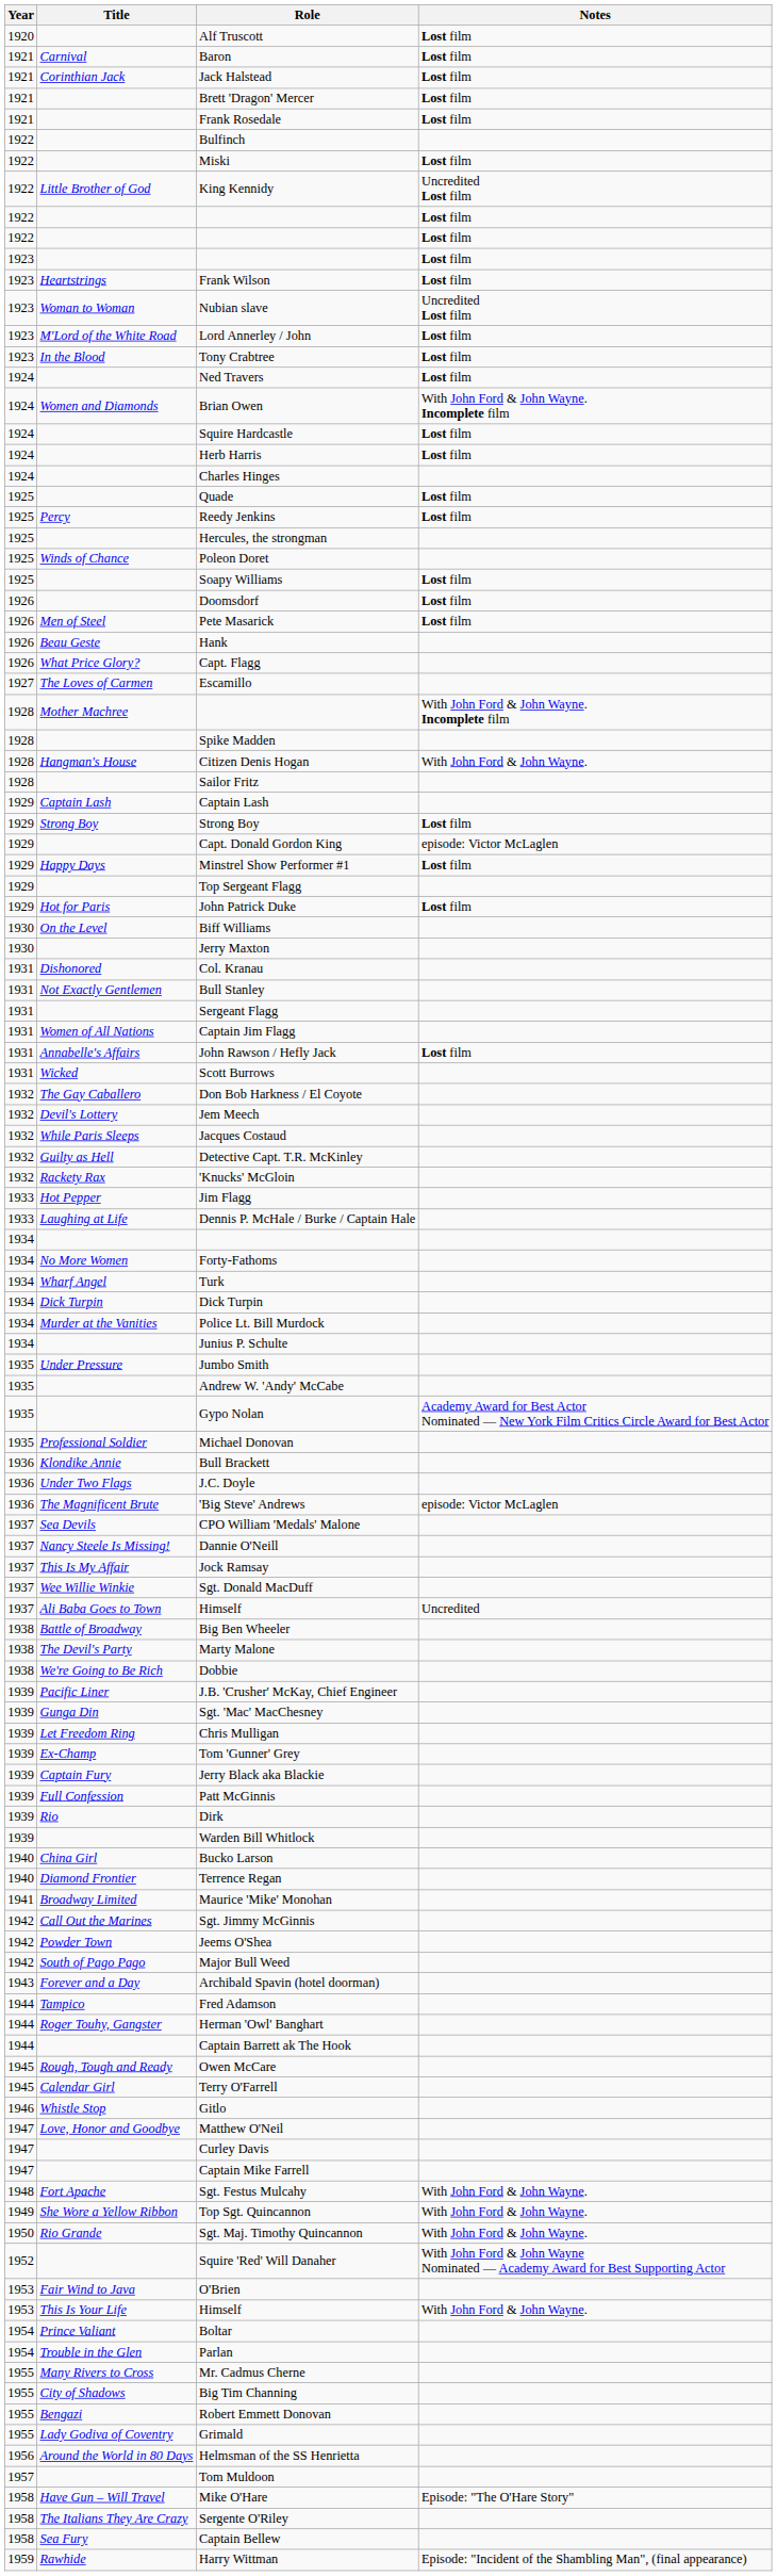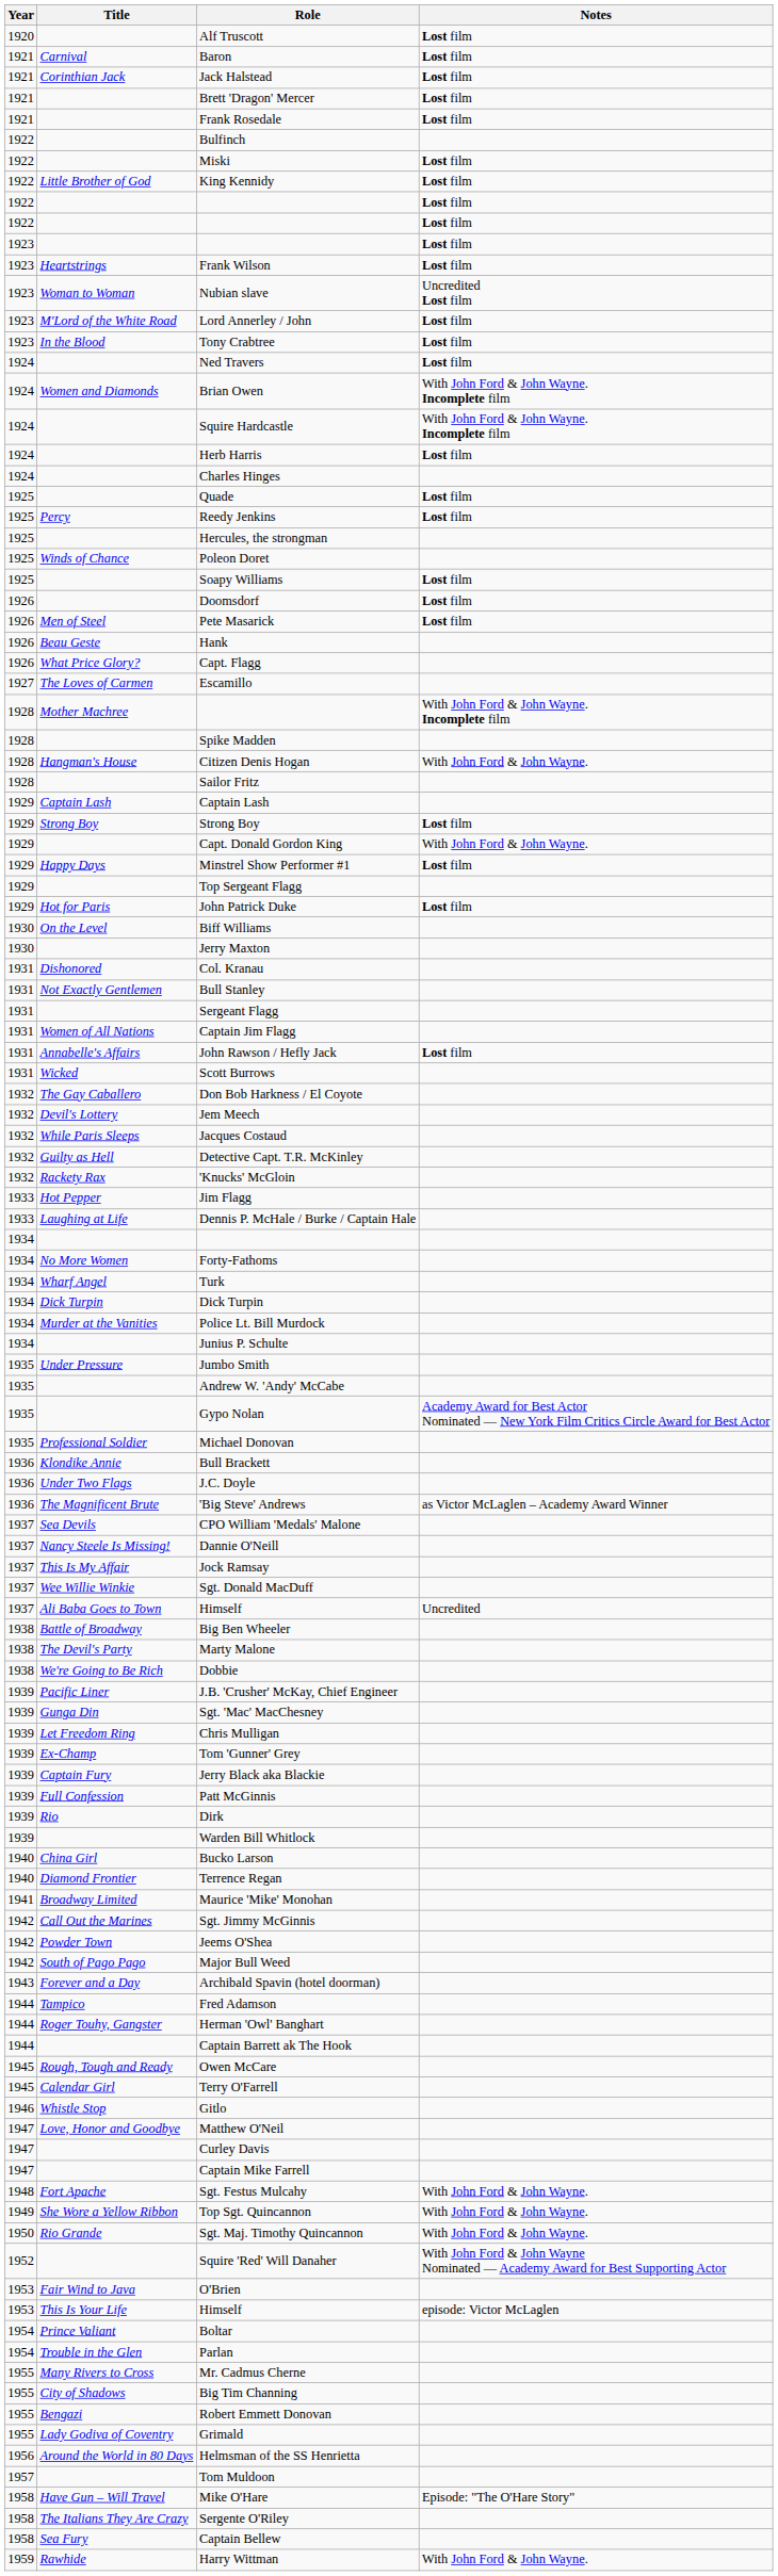 <table class="wikitable sortable">
 <tr>
 <th>Year</th>
 <th>Title</th>
 <th>Role</th>
 <th class="unsortable">Notes</th>
 </tr>
 <tr>
 <td>1920</td>
 <td><em></em></td>
 <td>Alf Truscott</td>
 <td><strong>Lost</strong> film</td>
 </tr>
 <tr>
 <td>1921</td>
 <td><em><a href='#'>Carnival</a></em></td>
 <td>Baron</td>
 <td><strong>Lost</strong> film</td>
 </tr>
 <tr>
 <td>1921</td>
 <td><em><a href='#'>Corinthian Jack</a></em></td>
 <td>Jack Halstead</td>
 <td><strong>Lost</strong> film</td>
 </tr>
 <tr>
 <td>1921</td>
 <td><em></em></td>
 <td>Brett 'Dragon' Mercer</td>
 <td><strong>Lost</strong> film</td>
 </tr>
 <tr>
 <td>1921</td>
 <td><em></em></td>
 <td>Frank Rosedale</td>
 <td><strong>Lost</strong> film</td>
 </tr>
 <tr>
 <td>1922</td>
 <td><em></em></td>
 <td>Bulfinch</td>
 <td></td>
 </tr>
 <tr>
 <td>1922</td>
 <td><em></em></td>
 <td>Miski</td>
 <td><strong>Lost</strong> film</td>
 </tr>
 <tr>
 <td>1922</td>
 <td><em><a href='#'>Little Brother of God</a></em></td>
 <td>King Kennidy</td>
-<td>Uncredited <br> <strong>Lost</strong> film</td>
+<td><strong>Lost</strong> film</td>
 </tr>
 <tr>
 <td>1922</td>
 <td><em></em></td>
 <td></td>
 <td><strong>Lost</strong> film</td>
 </tr>
 <tr>
 <td>1922</td>
 <td><em></em></td>
 <td></td>
 <td><strong>Lost</strong> film</td>
 </tr>
 <tr>
 <td>1923</td>
 <td><em></em></td>
 <td></td>
 <td><strong>Lost</strong> film</td>
 </tr>
 <tr>
 <td>1923</td>
 <td><em><a href='#'>Heartstrings</a></em></td>
 <td>Frank Wilson</td>
 <td><strong>Lost</strong> film</td>
 </tr>
 <tr>
 <td>1923</td>
 <td><em><a href='#'>Woman to Woman</a></em></td>
 <td>Nubian slave</td>
 <td>Uncredited <br> <strong>Lost</strong> film</td>
 </tr>
 <tr>
 <td>1923</td>
 <td><em><a href='#'>M'Lord of the White Road</a></em></td>
 <td>Lord Annerley / John</td>
 <td><strong>Lost</strong> film</td>
 </tr>
 <tr>
 <td>1923</td>
 <td><em><a href='#'>In the Blood</a></em></td>
 <td>Tony Crabtree</td>
 <td><strong>Lost</strong> film</td>
 </tr>
 <tr>
 <td>1924</td>
 <td><em></em></td>
 <td>Ned Travers</td>
 <td><strong>Lost</strong> film</td>
 </tr>
 <tr>
 <td>1924</td>
 <td><em><a href='#'>Women and Diamonds</a></em></td>
 <td>Brian Owen</td>
 <td>With <a href='#'>John Ford</a> & <a href='#'>John Wayne</a>. <br> <strong>Incomplete</strong> film</td>
 </tr>
 <tr>
 <td>1924</td>
 <td><em></em></td>
 <td>Squire Hardcastle</td>
-<td><strong>Lost</strong> film</td>
+<td>With <a href='#'>John Ford</a> & <a href='#'>John Wayne</a>. <br> <strong>Incomplete</strong> film</td>
 </tr>
 <tr>
 <td>1924</td>
 <td><em></em></td>
 <td>Herb Harris</td>
 <td><strong>Lost</strong> film</td>
 </tr>
 <tr>
 <td>1924</td>
 <td><em></em></td>
 <td>Charles Hinges</td>
 <td></td>
 </tr>
 <tr>
 <td>1925</td>
 <td><em></em></td>
 <td>Quade</td>
 <td><strong>Lost</strong> film</td>
 </tr>
 <tr>
 <td>1925</td>
 <td><em><a href='#'>Percy</a></em></td>
 <td>Reedy Jenkins</td>
 <td><strong>Lost</strong> film</td>
 </tr>
 <tr>
 <td>1925</td>
 <td><em></em></td>
 <td>Hercules, the strongman</td>
 <td></td>
 </tr>
 <tr>
 <td>1925</td>
 <td><em><a href='#'>Winds of Chance</a></em></td>
 <td>Poleon Doret</td>
 <td></td>
 </tr>
 <tr>
 <td>1925</td>
 <td><em></em></td>
 <td>Soapy Williams</td>
 <td><strong>Lost</strong> film</td>
 </tr>
 <tr>
 <td>1926</td>
 <td><em></em></td>
 <td>Doomsdorf</td>
 <td><strong>Lost</strong> film</td>
 </tr>
 <tr>
 <td>1926</td>
 <td><em><a href='#'>Men of Steel</a></em></td>
 <td>Pete Masarick</td>
 <td><strong>Lost</strong> film</td>
 </tr>
 <tr>
 <td>1926</td>
 <td><em><a href='#'>Beau Geste</a></em></td>
 <td>Hank</td>
 <td></td>
 </tr>
 <tr>
 <td>1926</td>
 <td><em><a href='#'>What Price Glory?</a></em></td>
 <td>Capt. Flagg</td>
 <td></td>
 </tr>
 <tr>
 <td>1927</td>
 <td><em><a href='#'>The Loves of Carmen</a></em></td>
 <td>Escamillo</td>
 <td></td>
 </tr>
 <tr>
 <td>1928</td>
 <td><em><a href='#'>Mother Machree</a></em></td>
 <td></td>
 <td>With <a href='#'>John Ford</a> & <a href='#'>John Wayne</a>. <br> <strong>Incomplete</strong> film</td>
 </tr>
 <tr>
 <td>1928</td>
 <td><em></em></td>
 <td>Spike Madden</td>
 <td></td>
 </tr>
 <tr>
 <td>1928</td>
 <td><em><a href='#'>Hangman's House</a></em></td>
 <td>Citizen Denis Hogan</td>
 <td>With <a href='#'>John Ford</a> & <a href='#'>John Wayne</a>.</td>
 </tr>
 <tr>
 <td>1928</td>
 <td><em></em></td>
 <td>Sailor Fritz</td>
 <td></td>
 </tr>
 <tr>
 <td>1929</td>
 <td><em><a href='#'>Captain Lash</a></em></td>
 <td>Captain Lash</td>
 <td></td>
 </tr>
 <tr>
 <td>1929</td>
 <td><em><a href='#'>Strong Boy</a></em></td>
 <td>Strong Boy</td>
 <td><strong>Lost</strong> film</td>
 </tr>
 <tr>
 <td>1929</td>
 <td><em></em></td>
 <td>Capt. Donald Gordon King</td>
-<td>episode: Victor McLaglen</td>
+<td>With <a href='#'>John Ford</a> & <a href='#'>John Wayne</a>.</td>
 </tr>
 <tr>
 <td>1929</td>
 <td><em><a href='#'>Happy Days</a></em></td>
 <td>Minstrel Show Performer #1</td>
 <td><strong>Lost</strong> film</td>
 </tr>
 <tr>
 <td>1929</td>
 <td><em></em></td>
 <td>Top Sergeant Flagg</td>
 <td></td>
 </tr>
 <tr>
 <td>1929</td>
 <td><em><a href='#'>Hot for Paris</a></em></td>
 <td>John Patrick Duke</td>
 <td><strong>Lost</strong> film</td>
 </tr>
 <tr>
 <td>1930</td>
 <td><em><a href='#'>On the Level</a></em></td>
 <td>Biff Williams</td>
 <td></td>
 </tr>
 <tr>
 <td>1930</td>
 <td><em></em></td>
 <td>Jerry Maxton</td>
 <td></td>
 </tr>
 <tr>
 <td>1931</td>
 <td><em><a href='#'>Dishonored</a></em></td>
 <td>Col. Kranau</td>
 <td></td>
 </tr>
 <tr>
 <td>1931</td>
 <td><em><a href='#'>Not Exactly Gentlemen</a></em></td>
 <td>Bull Stanley</td>
 <td></td>
 </tr>
 <tr>
 <td>1931</td>
 <td><em></em></td>
 <td>Sergeant Flagg</td>
 <td></td>
 </tr>
 <tr>
 <td>1931</td>
 <td><em><a href='#'>Women of All Nations</a></em></td>
 <td>Captain Jim Flagg</td>
 <td></td>
 </tr>
 <tr>
 <td>1931</td>
 <td><em><a href='#'>Annabelle's Affairs</a></em></td>
 <td>John Rawson / Hefly Jack</td>
 <td><strong>Lost</strong> film</td>
 </tr>
 <tr>
 <td>1931</td>
 <td><em><a href='#'>Wicked</a></em></td>
 <td>Scott Burrows</td>
 <td></td>
 </tr>
 <tr>
 <td>1932</td>
 <td><em><a href='#'>The Gay Caballero</a></em></td>
 <td>Don Bob Harkness / El Coyote</td>
 <td></td>
 </tr>
 <tr>
 <td>1932</td>
 <td><em><a href='#'>Devil's Lottery</a></em></td>
 <td>Jem Meech</td>
 <td></td>
 </tr>
 <tr>
 <td>1932</td>
 <td><em><a href='#'>While Paris Sleeps</a></em></td>
 <td>Jacques Costaud</td>
 <td></td>
 </tr>
 <tr>
 <td>1932</td>
 <td><em><a href='#'>Guilty as Hell</a></em></td>
 <td>Detective Capt. T.R. McKinley</td>
 <td></td>
 </tr>
 <tr>
 <td>1932</td>
 <td><em><a href='#'>Rackety Rax</a></em></td>
 <td>'Knucks' McGloin</td>
 <td></td>
 </tr>
 <tr>
 <td>1933</td>
 <td><em><a href='#'>Hot Pepper</a></em></td>
 <td>Jim Flagg</td>
 <td></td>
 </tr>
 <tr>
 <td>1933</td>
 <td><em><a href='#'>Laughing at Life</a></em></td>
 <td>Dennis P. McHale / Burke / Captain Hale</td>
 <td></td>
 </tr>
 <tr>
 <td>1934</td>
 <td><em></em></td>
 <td></td>
 <td></td>
 </tr>
 <tr>
 <td>1934</td>
 <td><em><a href='#'>No More Women</a></em></td>
 <td>Forty-Fathoms</td>
 <td></td>
 </tr>
 <tr>
 <td>1934</td>
 <td><em><a href='#'>Wharf Angel</a></em></td>
 <td>Turk</td>
 <td></td>
 </tr>
 <tr>
 <td>1934</td>
 <td><em><a href='#'>Dick Turpin</a></em></td>
 <td>Dick Turpin</td>
 <td></td>
 </tr>
 <tr>
 <td>1934</td>
 <td><em><a href='#'>Murder at the Vanities</a></em></td>
 <td>Police Lt. Bill Murdock</td>
 <td></td>
 </tr>
 <tr>
 <td>1934</td>
 <td><em></em></td>
 <td>Junius P. Schulte</td>
 <td></td>
 </tr>
 <tr>
 <td>1935</td>
 <td><em><a href='#'>Under Pressure</a></em></td>
 <td>Jumbo Smith</td>
 <td></td>
 </tr>
 <tr>
 <td>1935</td>
 <td><em></em></td>
 <td>Andrew W. 'Andy' McCabe</td>
 <td></td>
 </tr>
 <tr>
 <td>1935</td>
 <td><em></em></td>
 <td>Gypo Nolan</td>
 <td><a href='#'>Academy Award for Best Actor</a><br>Nominated — <a href='#'>New York Film Critics Circle Award for Best Actor</a></td>
 </tr>
 <tr>
 <td>1935</td>
 <td><em><a href='#'>Professional Soldier</a></em></td>
 <td>Michael Donovan</td>
 <td></td>
 </tr>
 <tr>
 <td>1936</td>
 <td><em><a href='#'>Klondike Annie</a></em></td>
 <td>Bull Brackett</td>
 <td></td>
 </tr>
 <tr>
 <td>1936</td>
 <td><em><a href='#'>Under Two Flags</a></em></td>
 <td>J.C. Doyle</td>
 <td></td>
 </tr>
 <tr>
 <td>1936</td>
 <td><em><a href='#'>The Magnificent Brute</a></em></td>
 <td>'Big Steve' Andrews</td>
-<td>episode: Victor McLaglen</td>
+<td>as Victor McLaglen – Academy Award Winner</td>
 </tr>
 <tr>
 <td>1937</td>
 <td><em><a href='#'>Sea Devils</a></em></td>
 <td>CPO William 'Medals' Malone</td>
 <td></td>
 </tr>
 <tr>
 <td>1937</td>
 <td><em><a href='#'>Nancy Steele Is Missing!</a></em></td>
 <td>Dannie O'Neill</td>
 <td></td>
 </tr>
 <tr>
 <td>1937</td>
 <td><em><a href='#'>This Is My Affair</a></em></td>
 <td>Jock Ramsay</td>
 <td></td>
 </tr>
 <tr>
 <td>1937</td>
 <td><em><a href='#'>Wee Willie Winkie</a></em></td>
 <td>Sgt. Donald MacDuff</td>
 <td></td>
 </tr>
 <tr>
 <td>1937</td>
 <td><em><a href='#'>Ali Baba Goes to Town</a></em></td>
 <td>Himself</td>
 <td>Uncredited</td>
 </tr>
 <tr>
 <td>1938</td>
 <td><em><a href='#'>Battle of Broadway</a></em></td>
 <td>Big Ben Wheeler</td>
 <td></td>
 </tr>
 <tr>
 <td>1938</td>
 <td><em><a href='#'>The Devil's Party</a></em></td>
 <td>Marty Malone</td>
 <td></td>
 </tr>
 <tr>
 <td>1938</td>
 <td><em><a href='#'>We're Going to Be Rich</a></em></td>
 <td>Dobbie</td>
 <td></td>
 </tr>
 <tr>
 <td>1939</td>
 <td><em><a href='#'>Pacific Liner</a></em></td>
 <td>J.B. 'Crusher' McKay, Chief Engineer</td>
 <td></td>
 </tr>
 <tr>
 <td>1939</td>
 <td><em><a href='#'>Gunga Din</a></em></td>
 <td>Sgt. 'Mac' MacChesney</td>
 <td></td>
 </tr>
 <tr>
 <td>1939</td>
 <td><em><a href='#'>Let Freedom Ring</a></em></td>
 <td>Chris Mulligan</td>
 <td></td>
 </tr>
 <tr>
 <td>1939</td>
 <td><em><a href='#'>Ex-Champ</a></em></td>
 <td>Tom 'Gunner' Grey</td>
 <td></td>
 </tr>
 <tr>
 <td>1939</td>
 <td><em><a href='#'>Captain Fury</a></em></td>
 <td>Jerry Black aka Blackie</td>
 <td></td>
 </tr>
 <tr>
 <td>1939</td>
 <td><em><a href='#'>Full Confession</a></em></td>
 <td>Patt McGinnis</td>
 <td></td>
 </tr>
 <tr>
 <td>1939</td>
 <td><em><a href='#'>Rio</a></em></td>
 <td>Dirk</td>
 <td></td>
 </tr>
 <tr>
 <td>1939</td>
 <td><em></em></td>
 <td>Warden Bill Whitlock</td>
 <td></td>
 </tr>
 <tr>
 <td>1940</td>
 <td><em><a href='#'>China Girl</a></em></td>
 <td>Bucko Larson</td>
 <td></td>
 </tr>
 <tr>
 <td>1940</td>
 <td><em><a href='#'>Diamond Frontier</a></em></td>
 <td>Terrence Regan</td>
 <td></td>
 </tr>
 <tr>
 <td>1941</td>
 <td><em><a href='#'>Broadway Limited</a></em></td>
 <td>Maurice 'Mike' Monohan</td>
 <td></td>
 </tr>
 <tr>
 <td>1942</td>
 <td><em><a href='#'>Call Out the Marines</a></em></td>
 <td>Sgt. Jimmy McGinnis</td>
 <td></td>
 </tr>
 <tr>
 <td>1942</td>
 <td><em><a href='#'>Powder Town</a></em></td>
 <td>Jeems O'Shea</td>
 <td></td>
 </tr>
 <tr>
 <td>1942</td>
 <td><em><a href='#'>South of Pago Pago</a></em></td>
 <td>Major Bull Weed</td>
 <td></td>
 </tr>
 <tr>
 <td>1943</td>
 <td><em><a href='#'>Forever and a Day</a></em></td>
 <td>Archibald Spavin (hotel doorman)</td>
 <td></td>
 </tr>
 <tr>
 <td>1944</td>
 <td><em><a href='#'>Tampico</a></em></td>
 <td>Fred Adamson</td>
 <td></td>
 </tr>
 <tr>
 <td>1944</td>
 <td><em><a href='#'>Roger Touhy, Gangster</a></em></td>
 <td>Herman 'Owl' Banghart</td>
 <td></td>
 </tr>
 <tr>
 <td>1944</td>
 <td><em></em></td>
 <td>Captain Barrett ak The Hook</td>
 <td></td>
 </tr>
 <tr>
 <td>1945</td>
 <td><em><a href='#'>Rough, Tough and Ready</a></em></td>
 <td>Owen McCare</td>
 <td></td>
 </tr>
 <tr>
 <td>1945</td>
 <td><em><a href='#'>Calendar Girl</a></em></td>
 <td>Terry O'Farrell</td>
 <td></td>
 </tr>
 <tr>
 <td>1946</td>
 <td><em><a href='#'>Whistle Stop</a></em></td>
 <td>Gitlo</td>
 <td></td>
 </tr>
 <tr>
 <td>1947</td>
 <td><em><a href='#'>Love, Honor and Goodbye</a></em></td>
 <td>Matthew O'Neil</td>
 <td></td>
 </tr>
 <tr>
 <td>1947</td>
 <td><em></em></td>
 <td>Curley Davis</td>
 <td></td>
 </tr>
 <tr>
 <td>1947</td>
 <td><em></em></td>
 <td>Captain Mike Farrell</td>
 <td></td>
 </tr>
 <tr>
 <td>1948</td>
 <td><em><a href='#'>Fort Apache</a></em></td>
 <td>Sgt. Festus Mulcahy</td>
 <td>With <a href='#'>John Ford</a> & <a href='#'>John Wayne</a>.</td>
 </tr>
 <tr>
 <td>1949</td>
 <td><em><a href='#'>She Wore a Yellow Ribbon</a></em></td>
 <td>Top Sgt. Quincannon</td>
 <td>With <a href='#'>John Ford</a> & <a href='#'>John Wayne</a>.</td>
 </tr>
 <tr>
 <td>1950</td>
 <td><em><a href='#'>Rio Grande</a></em></td>
 <td>Sgt. Maj. Timothy Quincannon</td>
 <td>With <a href='#'>John Ford</a> & <a href='#'>John Wayne</a>.</td>
 </tr>
 <tr>
 <td>1952</td>
 <td><em></em></td>
 <td>Squire 'Red' Will Danaher</td>
 <td>With <a href='#'>John Ford</a> & <a href='#'>John Wayne</a><br>Nominated — <a href='#'>Academy Award for Best Supporting Actor</a></td>
 </tr>
 <tr>
 <td>1953</td>
 <td><em><a href='#'>Fair Wind to Java</a></em></td>
 <td>O'Brien</td>
 <td></td>
 </tr>
 <tr>
 <td>1953</td>
 <td><em><a href='#'>This Is Your Life</a></em></td>
 <td>Himself</td>
-<td>With <a href='#'>John Ford</a> & <a href='#'>John Wayne</a>.</td>
+<td>episode: Victor McLaglen</td>
 </tr>
 <tr>
 <td>1954</td>
 <td><em><a href='#'>Prince Valiant</a></em></td>
 <td>Boltar</td>
 <td></td>
 </tr>
 <tr>
 <td>1954</td>
 <td><em><a href='#'>Trouble in the Glen</a></em></td>
 <td>Parlan</td>
 <td></td>
 </tr>
 <tr>
 <td>1955</td>
 <td><em><a href='#'>Many Rivers to Cross</a></em></td>
 <td>Mr. Cadmus Cherne</td>
 <td></td>
 </tr>
 <tr>
 <td>1955</td>
 <td><em><a href='#'>City of Shadows</a></em></td>
 <td>Big Tim Channing</td>
 <td></td>
 </tr>
 <tr>
 <td>1955</td>
 <td><em><a href='#'>Bengazi</a></em></td>
 <td>Robert Emmett Donovan</td>
 <td></td>
 </tr>
 <tr>
 <td>1955</td>
 <td><em><a href='#'>Lady Godiva of Coventry</a></em></td>
 <td>Grimald</td>
 <td></td>
 </tr>
 <tr>
 <td>1956</td>
 <td><em><a href='#'>Around the World in 80 Days</a></em></td>
 <td>Helmsman of the SS Henrietta</td>
 <td></td>
 </tr>
 <tr>
 <td>1957</td>
 <td><em></em></td>
 <td>Tom Muldoon</td>
 <td></td>
 </tr>
 <tr>
 <td>1958</td>
 <td><em><a href='#'>Have Gun – Will Travel</a></em></td>
 <td>Mike O'Hare</td>
 <td>Episode: "The O'Hare Story"</td>
 </tr>
 <tr>
 <td>1958</td>
 <td><em><a href='#'>The Italians They Are Crazy</a></em></td>
 <td>Sergente O'Riley</td>
 <td></td>
 </tr>
 <tr>
 <td>1958</td>
 <td><em><a href='#'>Sea Fury</a></em></td>
 <td>Captain Bellew</td>
 <td></td>
 </tr>
 <tr>
 <td>1959</td>
 <td><em><a href='#'>Rawhide</a></em></td>
 <td>Harry Wittman</td>
-<td>Episode: "Incident of the Shambling Man", (final appearance)</td>
+<td>With <a href='#'>John Ford</a> & <a href='#'>John Wayne</a>.</td>
 </tr>
 </table>
